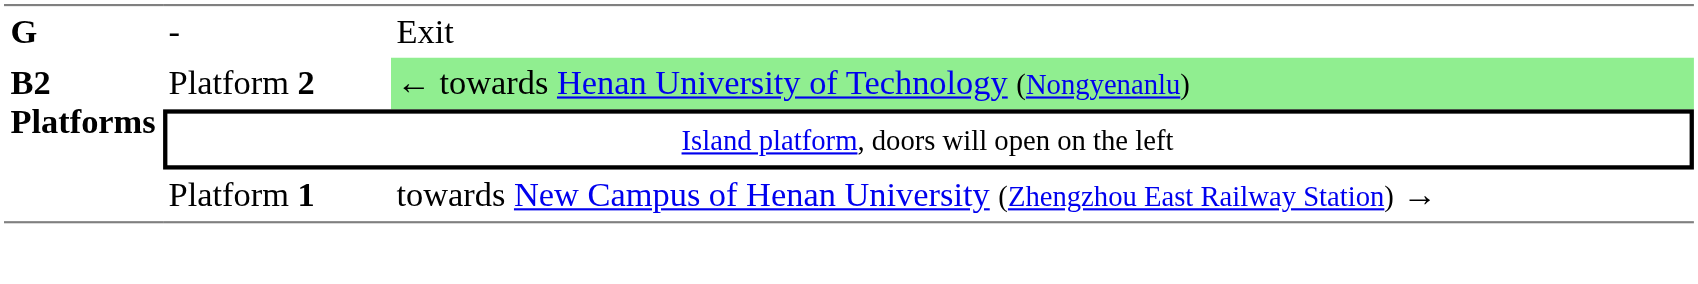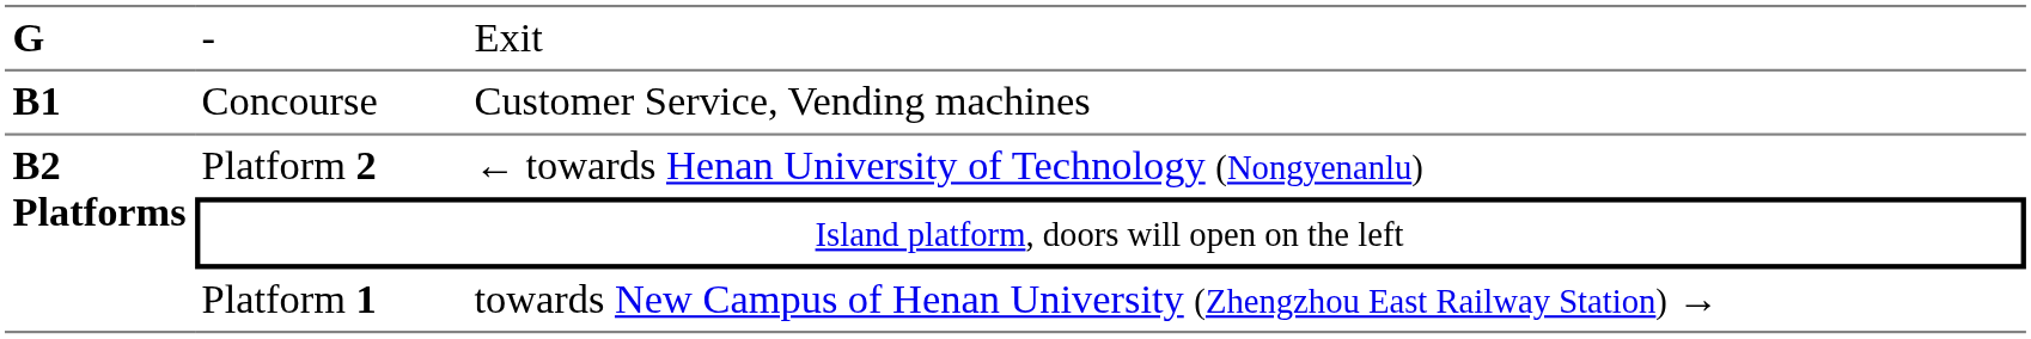 <table table border=0 cellspacing=0 cellpadding=3>
 <tr>
 <td style="border-top:solid 1px gray;" width=50 valign=top><strong>G</strong></td>
 <td style="border-top:solid 1px gray;" width=100 valign=top>-</td>
 <td style="border-top:solid 1px gray;" width=600 valign=top>Exit</td>
 </tr>
 <tr>
+<td style="border-bottom:solid 1px gray; border-top:solid 1px gray;" valign=top width=50><strong>B1</strong></td>
+<td style="border-bottom:solid 1px gray; border-top:solid 1px gray;" valign=top width=100>Concourse<br></td>
+<td style="border-bottom:solid 1px gray; border-top:solid 1px gray;" valign=top width=390>Customer Service, Vending machines</td>
+</tr>
+<tr>
 <td style="border-bottom:solid 1px gray;" rowspan=3 valign=top><strong>B2<br>Platforms</strong></td>
 <td>Platform <span> <strong>2</strong></span></td>
-<td style="background: lightgreen;">←  towards <a href='#'>Henan University of Technology</a> <small>(<a href='#'>Nongyenanlu</a>)</small></td>
+<td>←  towards <a href='#'>Henan University of Technology</a> <small>(<a href='#'>Nongyenanlu</a>)</small></td>
 </tr>
 <tr>
 <td style="border-right:solid 2px black;border-left:solid 2px black;border-top:solid 2px black;border-bottom:solid 2px black;text-align:center;" colspan=2><small><a href='#'>Island platform</a>, doors will open on the left</small></td>
 </tr>
 <tr>
 <td style="border-bottom:solid 1px gray;">Platform <span> <strong>1</strong></span></td>
 <td style="border-bottom:solid 1px gray;">  towards <a href='#'>New Campus of Henan University</a> <small>(<a href='#'>Zhengzhou East Railway Station</a>)</small> →</td>
 </tr>
 </table>
